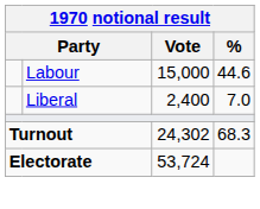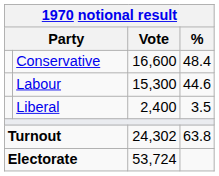 <table class="wikitable">
 <tr>
 <th colspan="4"><a href='#'>1970</a> <a href='#'>notional result</a></th>
 </tr>
 <tr>
 <th bgcolor="#DDDDFF" width="130px" colspan="2">Party</th>
 <th bgcolor="#DDDDFF" width="50px">Vote</th>
 <th bgcolor="#DDDDFF" width="30px">%</th>
 </tr>
 <tr>
 <td></td>
+<td><a href='#'>Conservative</a></td>
+<td align=right>16,600</td>
+<td align=right>48.4</td>
+</tr>
+<tr>
+<td></td>
 <td><a href='#'>Labour</a></td>
-<td align=right>15,000</td>
+<td align=right>15,300</td>
 <td align=right>44.6</td>
 </tr>
 <tr>
 <td></td>
 <td><a href='#'>Liberal</a></td>
 <td align=right>2,400</td>
-<td align=right>7.0</td>
+<td align=right>3.5</td>
 </tr>
 <tr>
 <td colspan="4" bgcolor="#EAECF0"></td>
 </tr>
 <tr>
 <td colspan="2"><strong>Turnout</strong></td>
 <td align=right>24,302</td>
-<td align=right>68.3</td>
+<td align=right>63.8</td>
 </tr>
 <tr>
 <td colspan="2"><strong>Electorate</strong></td>
 <td align=right>53,724</td>
 </tr>
 </table>
